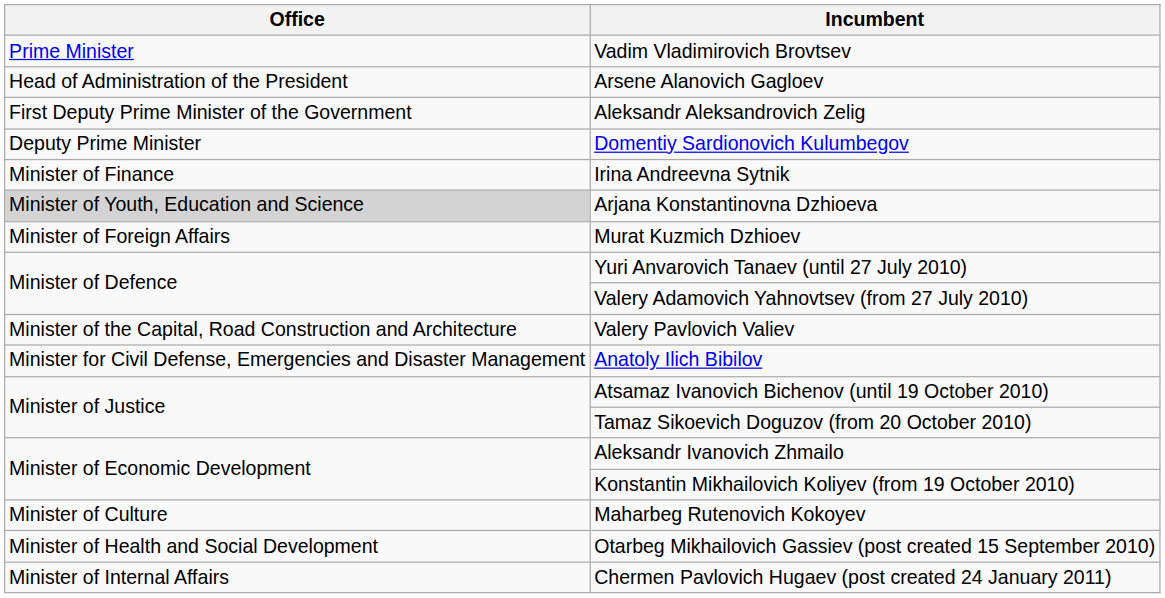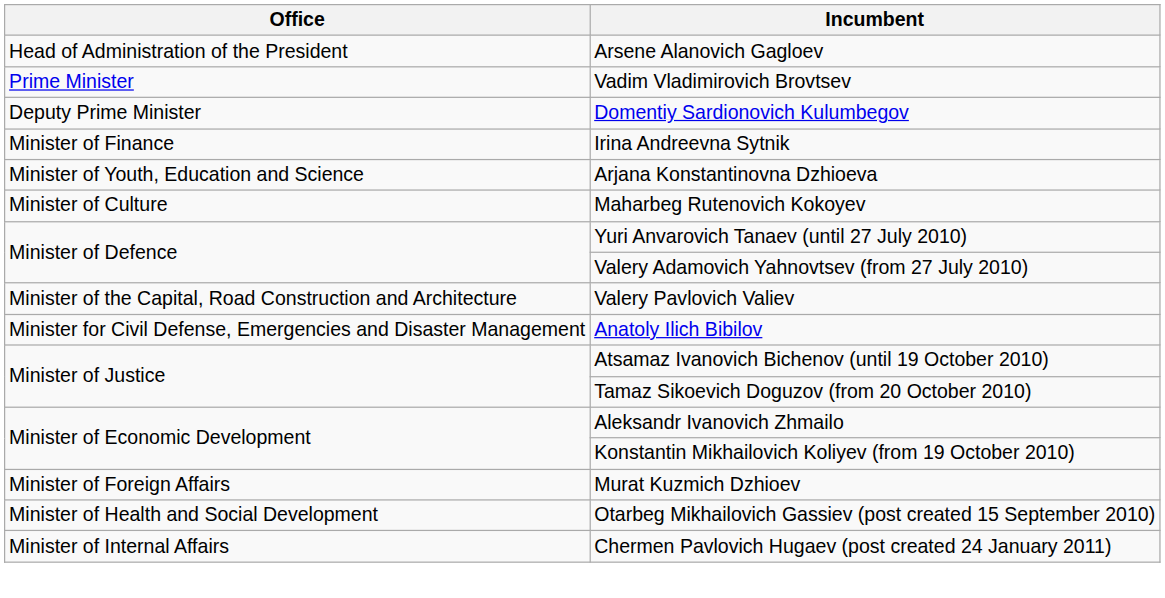 <table class=wikitable>
 <tr>
 <th>Office</th>
 <th>Incumbent</th>
 </tr>
 <tr>
-<td><a href='#'>Prime Minister</a></td>
-<td>Vadim Vladimirovich Brovtsev</td>
-</tr>
-<tr>
 <td>Head of Administration of the President</td>
 <td>Arsene Alanovich Gagloev</td>
 </tr>
 <tr>
-<td>First Deputy Prime Minister of the Government</td>
-<td>Aleksandr Aleksandrovich Zelig</td>
+<td><a href='#'>Prime Minister</a></td>
+<td>Vadim Vladimirovich Brovtsev</td>
 </tr>
 <tr>
 <td>Deputy Prime Minister</td>
 <td><a href='#'>Domentiy Sardionovich Kulumbegov</a></td>
 </tr>
 <tr>
 <td>Minister of Finance</td>
 <td>Irina Andreevna Sytnik</td>
 </tr>
 <tr>
-<td style="background: lightgrey;">Minister of Youth, Education and Science</td>
+<td>Minister of Youth, Education and Science</td>
 <td>Arjana Konstantinovna Dzhioeva</td>
 </tr>
 <tr>
-<td>Minister of Foreign Affairs</td>
-<td>Murat Kuzmich Dzhioev</td>
+<td>Minister of Culture</td>
+<td>Maharbeg Rutenovich Kokoyev</td>
 </tr>
 <tr>
 <td align="left" style="normal" rowspan=2>Minister of Defence</td>
 <td align="left" style="normal">Yuri Anvarovich Tanaev (until 27 July 2010)</td>
 </tr>
 <tr>
 <td align="left" style="normal">Valery Adamovich Yahnovtsev (from 27 July 2010)</td>
 </tr>
 <tr>
 <td>Minister of the Capital, Road Construction and Architecture</td>
 <td>Valery Pavlovich Valiev</td>
 </tr>
 <tr>
 <td>Minister for Civil Defense, Emergencies and Disaster Management</td>
 <td><a href='#'>Anatoly Ilich Bibilov</a></td>
 </tr>
 <tr>
 <td align="left" style="normal" rowspan=2>Minister of Justice</td>
 <td align="left" style="normal">Atsamaz Ivanovich Bichenov (until 19 October 2010)</td>
 </tr>
 <tr>
 <td align="left" style="normal">Tamaz Sikoevich Doguzov (from 20 October 2010)</td>
 </tr>
 <tr>
 <td align="left" style="normal" rowspan=2>Minister of Economic Development</td>
 <td align="left" style="normal">Aleksandr Ivanovich Zhmailo</td>
 </tr>
 <tr>
 <td align="left" style="normal">Konstantin Mikhailovich Koliyev (from 19 October 2010)</td>
 </tr>
 <tr>
-<td>Minister of Culture</td>
-<td>Maharbeg Rutenovich Kokoyev</td>
+<td>Minister of Foreign Affairs</td>
+<td>Murat Kuzmich Dzhioev</td>
 </tr>
 <tr>
 <td>Minister of Health and Social Development</td>
 <td>Otarbeg Mikhailovich Gassiev (post created 15 September 2010)</td>
 </tr>
 <tr>
 <td>Minister of Internal Affairs</td>
 <td>Chermen Pavlovich Hugaev (post created 24 January 2011)</td>
 </tr>
 </table>
